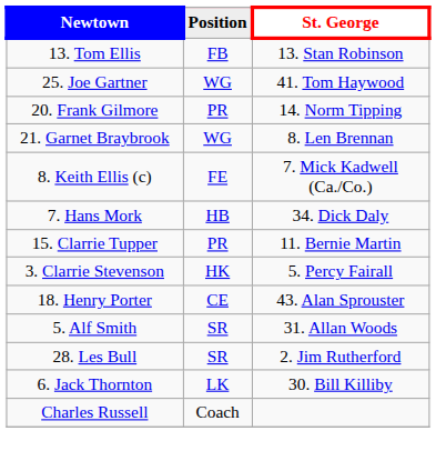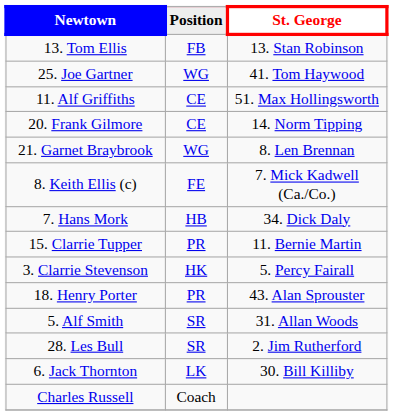 <table align="right" class="wikitable" style="font-size:90%; margin-left:1em">
 <tr bgcolor="#FF0033">
 <th style="width:140px; border:3px solid blue; background: blue; color: white">Newtown</th>
 <th style="width:40px; text-align:center; background:#eee; color:black;">Position</th>
 <th style="width:140px; border:3px solid red; background: white; color: red">St. George</th>
 </tr>
 <tr align=center>
 <td>13. <a href='#'>Tom Ellis</a></td>
 <td><a href='#'>FB</a></td>
 <td>13. <a href='#'>Stan Robinson</a></td>
 </tr>
 <tr align=center>
 <td>25. <a href='#'>Joe Gartner</a></td>
 <td><a href='#'>WG</a></td>
 <td>41. <a href='#'>Tom Haywood</a></td>
 </tr>
 <tr align=center>
+<td>11. <a href='#'>Alf Griffiths</a></td>
+<td><a href='#'>CE</a></td>
+<td>51. <a href='#'>Max Hollingsworth</a></td>
+</tr>
+<tr align=center>
 <td>20. <a href='#'>Frank Gilmore</a></td>
-<td><a href='#'>PR</a></td>
+<td><a href='#'>CE</a></td>
 <td>14. <a href='#'>Norm Tipping</a></td>
 </tr>
 <tr align=center>
 <td>21. <a href='#'>Garnet Braybrook</a></td>
 <td><a href='#'>WG</a></td>
 <td>8. <a href='#'>Len Brennan</a></td>
 </tr>
 <tr align=center>
 <td>8. <a href='#'>Keith Ellis</a> (c)</td>
 <td><a href='#'>FE</a></td>
 <td>7. <a href='#'>Mick Kadwell</a> (Ca./Co.)</td>
 </tr>
 <tr align=center>
 <td>7. <a href='#'>Hans Mork</a></td>
 <td><a href='#'>HB</a></td>
 <td>34. <a href='#'>Dick Daly</a></td>
 </tr>
 <tr align=center>
 <td>15. <a href='#'>Clarrie Tupper</a></td>
 <td><a href='#'>PR</a></td>
 <td>11. <a href='#'>Bernie Martin</a></td>
 </tr>
 <tr align=center>
 <td>3. <a href='#'>Clarrie Stevenson</a></td>
 <td><a href='#'>HK</a></td>
 <td>5. <a href='#'>Percy Fairall</a></td>
 </tr>
 <tr align=center>
 <td>18. <a href='#'>Henry Porter</a></td>
-<td><a href='#'>CE</a></td>
+<td><a href='#'>PR</a></td>
 <td>43. <a href='#'>Alan Sprouster</a></td>
 </tr>
 <tr align=center>
 <td>5. <a href='#'>Alf Smith</a></td>
 <td><a href='#'>SR</a></td>
 <td>31. <a href='#'>Allan Woods</a></td>
 </tr>
 <tr align=center>
 <td>28. <a href='#'>Les Bull</a></td>
 <td><a href='#'>SR</a></td>
 <td>2. <a href='#'>Jim Rutherford</a></td>
 </tr>
 <tr align=center>
 <td>6. <a href='#'>Jack Thornton</a></td>
 <td><a href='#'>LK</a></td>
 <td>30. <a href='#'>Bill Killiby</a></td>
 </tr>
 <tr align=center>
 <td><a href='#'>Charles Russell</a></td>
 <td>Coach</td>
 <td></td>
 </tr>
 <tr>
 </tr>
 </table>
